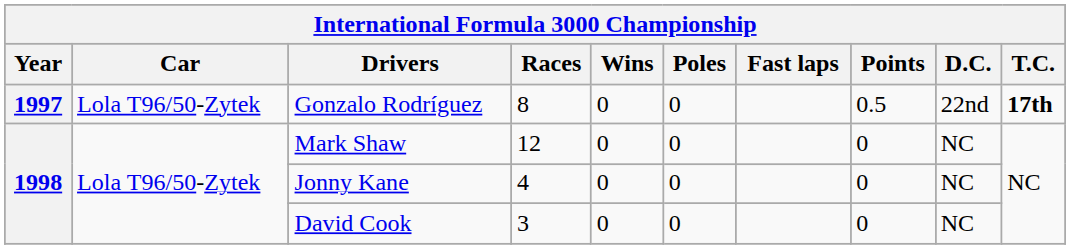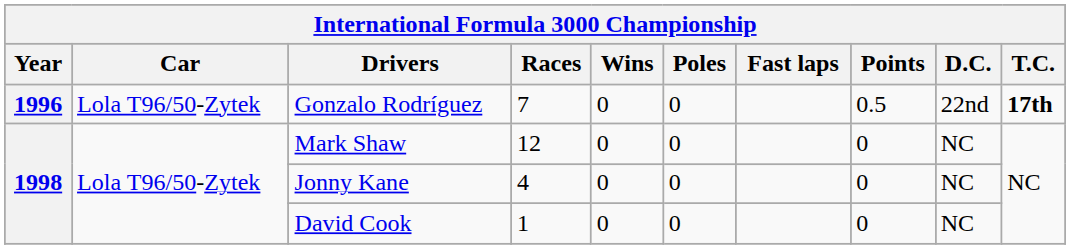 <table class="wikitable" style="font-size:85%; width:600px">
 <tr>
 <th colspan=10><a href='#'>International Formula 3000 Championship</a></th>
 </tr>
 <tr>
 <th>Year</th>
 <th>Car</th>
 <th>Drivers</th>
 <th>Races</th>
 <th>Wins</th>
 <th>Poles</th>
 <th>Fast laps</th>
 <th>Points</th>
 <th>D.C.</th>
 <th>T.C.</th>
 </tr>
 <tr>
-<th><a href='#'>1997</a></th>
+<th><a href='#'>1996</a></th>
 <td><a href='#'>Lola T96/50</a>-<a href='#'>Zytek</a></td>
 <td> <a href='#'>Gonzalo Rodríguez</a></td>
-<td>8</td>
+<td>7</td>
 <td>0</td>
 <td>0</td>
 <td></td>
 <td>0.5</td>
 <td>22nd</td>
 <td><strong>17th</strong></td>
 </tr>
 <tr>
 <th rowspan=3><a href='#'>1998</a></th>
 <td rowspan=3><a href='#'>Lola T96/50</a>-<a href='#'>Zytek</a></td>
 <td> <a href='#'>Mark Shaw</a></td>
 <td>12</td>
 <td>0</td>
 <td>0</td>
 <td></td>
 <td>0</td>
 <td>NC</td>
 <td rowspan=3>NC</td>
 </tr>
 <tr>
 <td> <a href='#'>Jonny Kane</a></td>
 <td>4</td>
 <td>0</td>
 <td>0</td>
 <td></td>
 <td>0</td>
 <td>NC</td>
 </tr>
 <tr>
 <td> <a href='#'>David Cook</a></td>
-<td>3</td>
+<td>1</td>
 <td>0</td>
 <td>0</td>
 <td></td>
 <td>0</td>
 <td>NC</td>
 </tr>
 </table>
